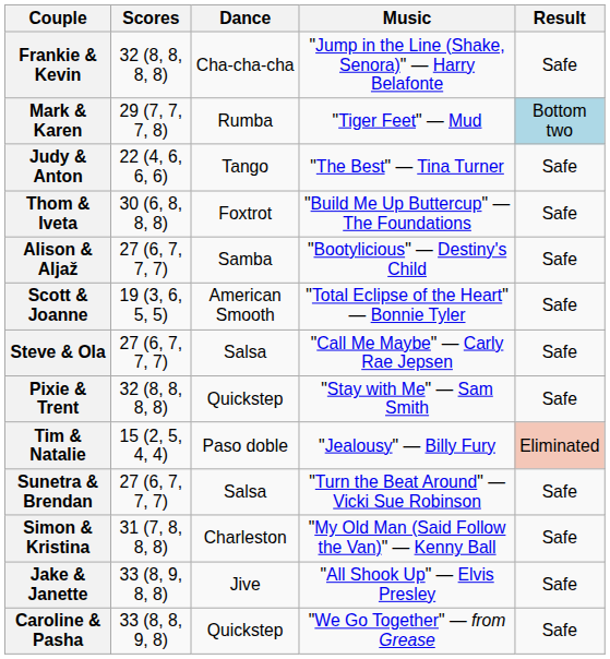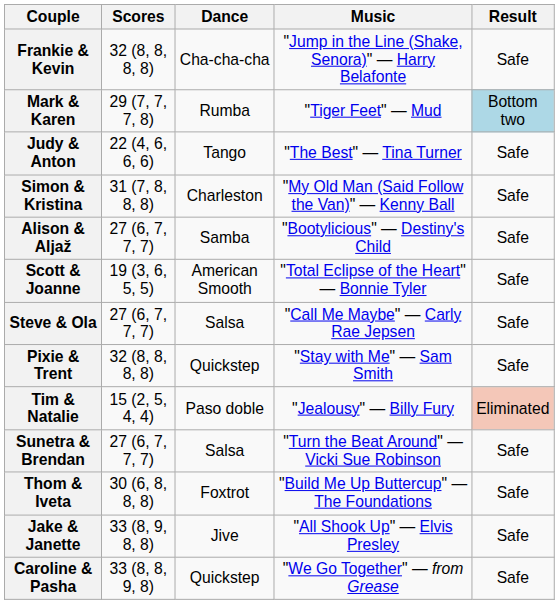 <table class="wikitable sortable" style="text-align:center; width:90%">
 <tr>
 <th scope="col">Couple</th>
 <th scope="col">Scores</th>
 <th scope="col" class="unsortable">Dance</th>
 <th scope="col" class="unsortable">Music</th>
 <th scope="col" class="unsortable">Result</th>
 </tr>
 <tr>
 <th scope="row">Frankie & Kevin</th>
 <td>32 (8, 8, 8, 8)</td>
 <td>Cha-cha-cha</td>
 <td>"<a href='#'>Jump in the Line (Shake, Senora)</a>" — <a href='#'>Harry Belafonte</a></td>
 <td>Safe</td>
 </tr>
 <tr>
 <th scope="row">Mark & Karen</th>
 <td>29 (7, 7, 7, 8)</td>
 <td>Rumba</td>
 <td>"<a href='#'>Tiger Feet</a>" — <a href='#'>Mud</a></td>
 <td bgcolor="lightblue">Bottom two</td>
 </tr>
 <tr>
 <th scope="row">Judy & Anton</th>
 <td>22 (4, 6, 6, 6)</td>
 <td>Tango</td>
 <td>"<a href='#'>The Best</a>" — <a href='#'>Tina Turner</a></td>
 <td>Safe</td>
 </tr>
 <tr>
-<th scope="row">Thom & Iveta</th>
-<td>30 (6, 8, 8, 8)</td>
-<td>Foxtrot</td>
-<td>"<a href='#'>Build Me Up Buttercup</a>" — <a href='#'>The Foundations</a></td>
+<th scope="row">Simon & Kristina</th>
+<td>31 (7, 8, 8, 8)</td>
+<td>Charleston</td>
+<td>"<a href='#'>My Old Man (Said Follow the Van)</a>" — <a href='#'>Kenny Ball</a></td>
 <td>Safe</td>
 </tr>
 <tr>
 <th scope="row">Alison & Aljaž</th>
 <td>27 (6, 7, 7, 7)</td>
 <td>Samba</td>
 <td>"<a href='#'>Bootylicious</a>" — <a href='#'>Destiny's Child</a></td>
 <td>Safe</td>
 </tr>
 <tr>
 <th scope="row">Scott & Joanne</th>
 <td>19 (3, 6, 5, 5)</td>
 <td>American Smooth</td>
 <td>"<a href='#'>Total Eclipse of the Heart</a>" — <a href='#'>Bonnie Tyler</a></td>
 <td>Safe</td>
 </tr>
 <tr>
 <th scope="row">Steve & Ola</th>
 <td>27 (6, 7, 7, 7)</td>
 <td>Salsa</td>
 <td>"<a href='#'>Call Me Maybe</a>" — <a href='#'>Carly Rae Jepsen</a></td>
 <td>Safe</td>
 </tr>
 <tr>
 <th scope="row">Pixie & Trent</th>
 <td>32 (8, 8, 8, 8)</td>
 <td>Quickstep</td>
 <td>"<a href='#'>Stay with Me</a>" — <a href='#'>Sam Smith</a></td>
 <td>Safe</td>
 </tr>
 <tr>
 <th scope="row">Tim & Natalie</th>
 <td>15 (2, 5, 4, 4)</td>
 <td>Paso doble</td>
 <td>"<a href='#'>Jealousy</a>" — <a href='#'>Billy Fury</a></td>
 <td bgcolor="f4c7b8">Eliminated</td>
 </tr>
 <tr>
 <th scope="row">Sunetra & Brendan</th>
 <td>27 (6, 7, 7, 7)</td>
 <td>Salsa</td>
 <td>"<a href='#'>Turn the Beat Around</a>" — <a href='#'>Vicki Sue Robinson</a></td>
 <td>Safe</td>
 </tr>
 <tr>
-<th scope="row">Simon & Kristina</th>
-<td>31 (7, 8, 8, 8)</td>
-<td>Charleston</td>
-<td>"<a href='#'>My Old Man (Said Follow the Van)</a>" — <a href='#'>Kenny Ball</a></td>
+<th scope="row">Thom & Iveta</th>
+<td>30 (6, 8, 8, 8)</td>
+<td>Foxtrot</td>
+<td>"<a href='#'>Build Me Up Buttercup</a>" — <a href='#'>The Foundations</a></td>
 <td>Safe</td>
 </tr>
 <tr>
 <th scope="row">Jake & Janette</th>
 <td>33 (8, 9, 8, 8)</td>
 <td>Jive</td>
 <td>"<a href='#'>All Shook Up</a>" — <a href='#'>Elvis Presley</a></td>
 <td>Safe</td>
 </tr>
 <tr>
 <th scope="row">Caroline & Pasha</th>
 <td>33 (8, 8, 9, 8)</td>
 <td>Quickstep</td>
 <td>"<a href='#'>We Go Together</a>" — <em>from <a href='#'>Grease</a></em></td>
 <td>Safe</td>
 </tr>
 </table>
